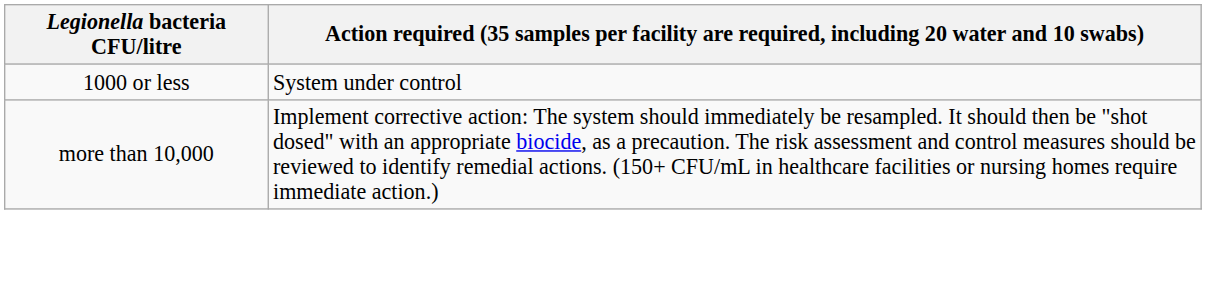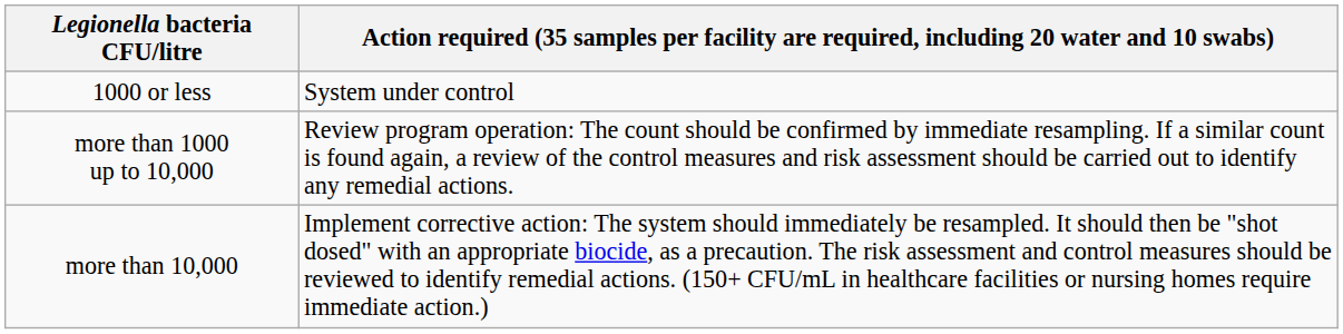 <table class="wikitable">
 <tr>
 <th width=22%><em>Legionella</em> bacteria CFU/litre</th>
 <th>Action required (35 samples per facility are required, including 20 water and 10 swabs)</th>
 </tr>
 <tr>
 <td align=center>1000 or less</td>
 <td>System under control</td>
 </tr>
 <tr>
+<td align=center>more than 1000<br>up to 10,000</td>
+<td>Review program operation: The count should be confirmed by immediate resampling. If a similar count is found again, a review of the control measures and risk assessment should be carried out to identify any remedial actions.</td>
+</tr>
+<tr>
 <td align=center>more than 10,000</td>
 <td>Implement corrective action: The system should immediately be resampled. It should then be "shot dosed" with an appropriate <a href='#'>biocide</a>, as a precaution. The risk assessment and control measures should be reviewed to identify remedial actions. (150+ CFU/mL in healthcare facilities or nursing homes require immediate action.)</td>
 </tr>
 </table>
